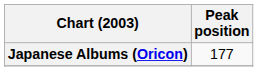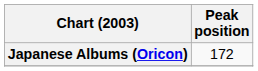 <table class="wikitable plainrowheaders sortable" style="text-align:center;">
 <tr>
 <th scope="col">Chart (2003)</th>
 <th scope="col">Peak<br>position</th>
 </tr>
 <tr>
 <th scope="row">Japanese Albums (<a href='#'>Oricon</a>)</th>
-<td>177</td>
+<td>172</td>
 </tr>
 <tr>
 </tr>
 <tr>
 </tr>
 <tr>
 </tr>
 <tr>
 </tr>
 <tr>
 </tr>
 <tr>
 </tr>
 </table>
